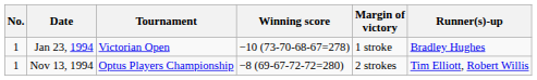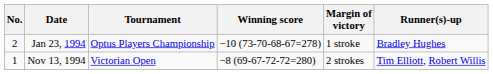 <table class="wikitable" style="font-size:95%;">
 <tr>
 <th>No.</th>
 <th>Date</th>
 <th>Tournament</th>
 <th>Winning score</th>
 <th>Margin of<br>victory</th>
 <th>Runner(s)-up</th>
 </tr>
 <tr>
-<td align=center>1</td>
+<td align=center>2</td>
 <td align=right>Jan 23, <a href='#'>1994</a></td>
-<td><a href='#'>Victorian Open</a></td>
+<td><a href='#'>Optus Players Championship</a></td>
 <td>−10 (73-70-68-67=278)</td>
 <td>1 stroke</td>
 <td> <a href='#'>Bradley Hughes</a></td>
 </tr>
 <tr>
 <td align=center>1</td>
 <td align=right>Nov 13, 1994</td>
-<td><a href='#'>Optus Players Championship</a></td>
+<td><a href='#'>Victorian Open</a></td>
 <td>−8 (69-67-72-72=280)</td>
 <td>2 strokes</td>
 <td> <a href='#'>Tim Elliott</a>,  <a href='#'>Robert Willis</a></td>
 </tr>
 </table>
